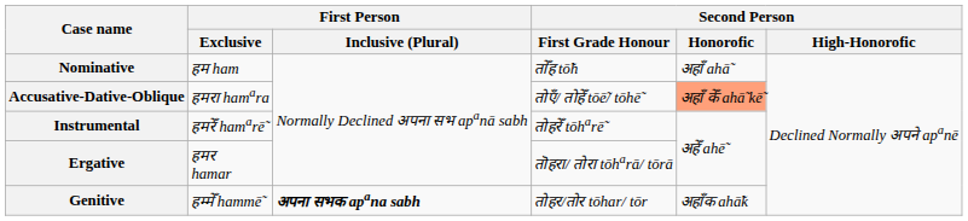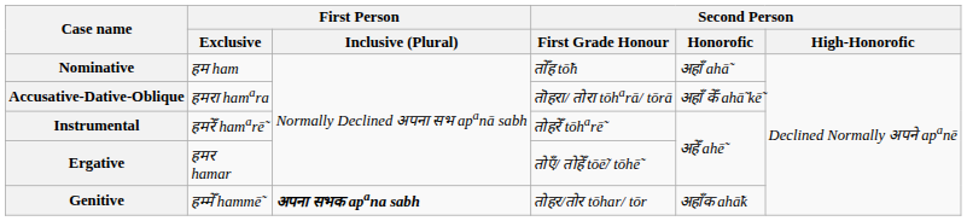 <table class="wikitable">
 <tr>
 <th rowspan="2">Case name</th>
 <th colspan="2">First Person</th>
 <th colspan="3">Second Person</th>
 </tr>
 <tr>
 <th>Exclusive</th>
 <th>Inclusive (Plural)</th>
 <th>First Grade Honour</th>
 <th>Honorofic</th>
 <th>High-Honorofic</th>
 </tr>
 <tr>
 <th>Nominative</th>
 <td><em>हम ham</em></td>
 <td rowspan="4"><em>Normally Declined अपना सभ ap<sup>a</sup>nā sabh</em></td>
 <td><em>तोँह tō̃h</em></td>
 <td><em>अहाँ ahā̃</em></td>
 <td rowspan="5"><em>Declined Normally अपने ap<sup>a</sup>nē</em></td>
 </tr>
 <tr>
 <th>Accusative-Dative-Oblique</th>
 <td><em>हमरा ham<sup>a</sup>ra</em></td>
-<td><em>तोएँ/ तोहेँ tōē̃/ tōhē̃</em></td>
-<td style="background: lightsalmon;"><em>अहाँ केँ ahā̃ kē̃</em></td>
+<td><em>तॊहरा/ तोरा tōh<sup>a</sup>rā/ tōrā</em></td>
+<td><em>अहाँ केँ ahā̃ kē̃</em></td>
 </tr>
 <tr>
 <th>Instrumental</th>
 <td><em>हमरेँ ham<sup>a</sup>rē̃</em></td>
 <td><em>तोहरेँ tōh<sup>a</sup>rē̃</em></td>
 <td rowspan="2"><em>अहेँ ahē̃</em></td>
 </tr>
 <tr>
 <th>Ergative</th>
 <td><em>हमर</em><br><em>hamar</em></td>
-<td><em>तॊहरा/ तोरा tōh<sup>a</sup>rā/ tōrā</em></td>
+<td><em>तोएँ/ तोहेँ tōē̃/ tōhē̃</em></td>
 </tr>
 <tr>
 <th>Genitive</th>
 <td><em>हम्मेँ hammē̃</em></td>
 <td><strong><em>अपना सभक ap<sup>a</sup>na sabh</em></strong></td>
 <td><em>तोहर/तोर  tōhar/ tōr</em></td>
 <td><em>अहाँक ahā̃k</em></td>
 </tr>
 </table>
